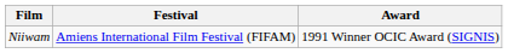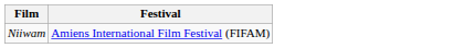 <table class="wikitable sortable">
 <tr>
 <th>Film</th>
 <th>Festival</th>
-<th>Award</th>
 </tr>
 <tr>
 <td><em>Niiwam</em></td>
 <td><a href='#'>Amiens International Film Festival</a> (FIFAM)</td>
-<td>1991 Winner OCIC Award (<a href='#'>SIGNIS</a>)</td>
 </tr>
 </table>
